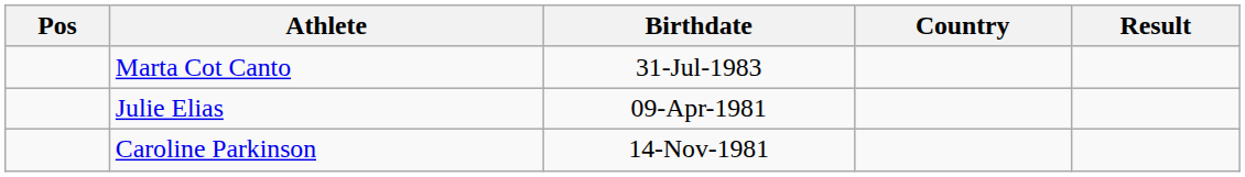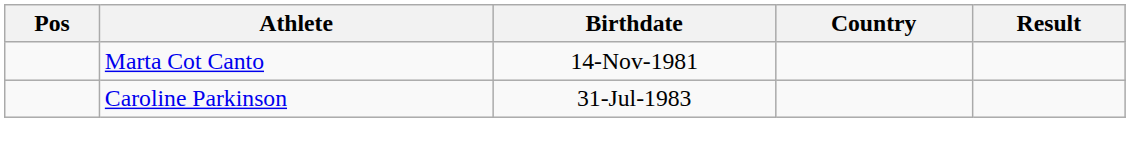 <table class="wikitable"  style="text-align:center; width:60%;">
 <tr>
 <th>Pos</th>
 <th>Athlete</th>
 <th>Birthdate</th>
 <th>Country</th>
 <th>Result</th>
 </tr>
 <tr>
 <td align=center></td>
 <td align=left><a href='#'>Marta Cot Canto</a></td>
-<td>31-Jul-1983</td>
-<td align=left></td>
-<td></td>
-</tr>
-<tr>
-<td align=center></td>
-<td align=left><a href='#'>Julie Elias</a></td>
-<td>09-Apr-1981</td>
+<td>14-Nov-1981</td>
 <td align=left></td>
 <td></td>
 </tr>
 <tr>
 <td align=center></td>
 <td align=left><a href='#'>Caroline Parkinson</a></td>
-<td>14-Nov-1981</td>
+<td>31-Jul-1983</td>
 <td align=left></td>
 <td></td>
 </tr>
 </table>
